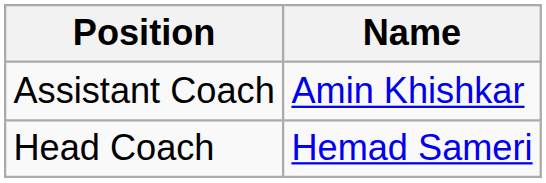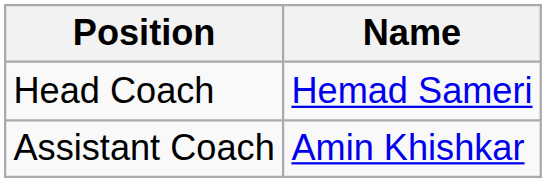 <table class="wikitable">
 <tr>
 <th>Position</th>
 <th>Name</th>
 </tr>
 <tr>
+<td>Head Coach</td>
+<td> <a href='#'>Hemad Sameri</a></td>
+</tr>
+<tr>
 <td>Assistant Coach</td>
 <td> <a href='#'>Amin Khishkar</a></td>
 </tr>
-<tr>
-<td>Head Coach</td>
-<td> <a href='#'>Hemad Sameri</a></td>
-</tr>
 </table>
